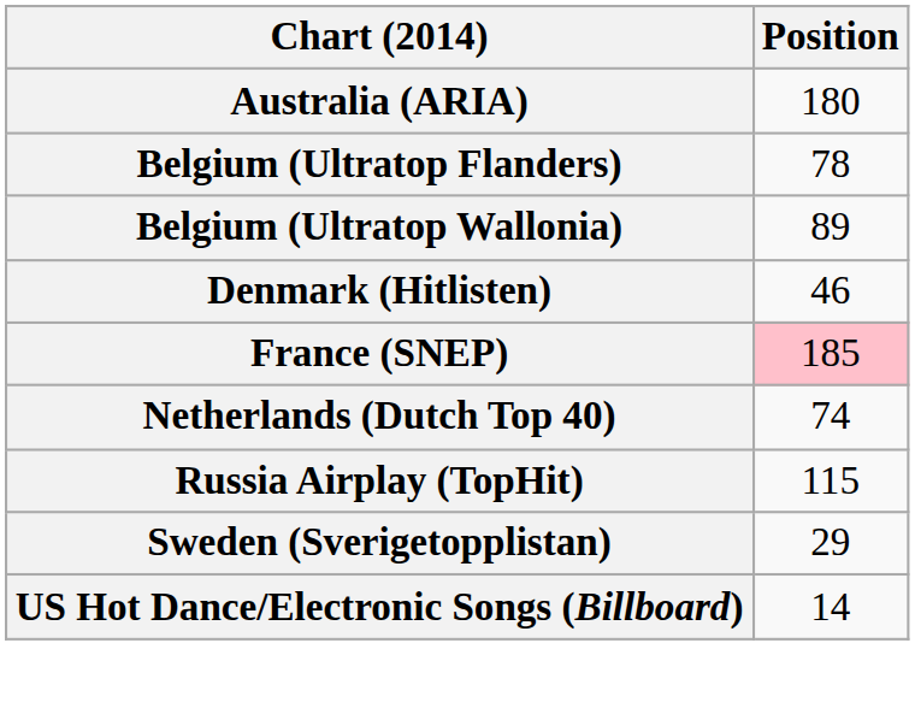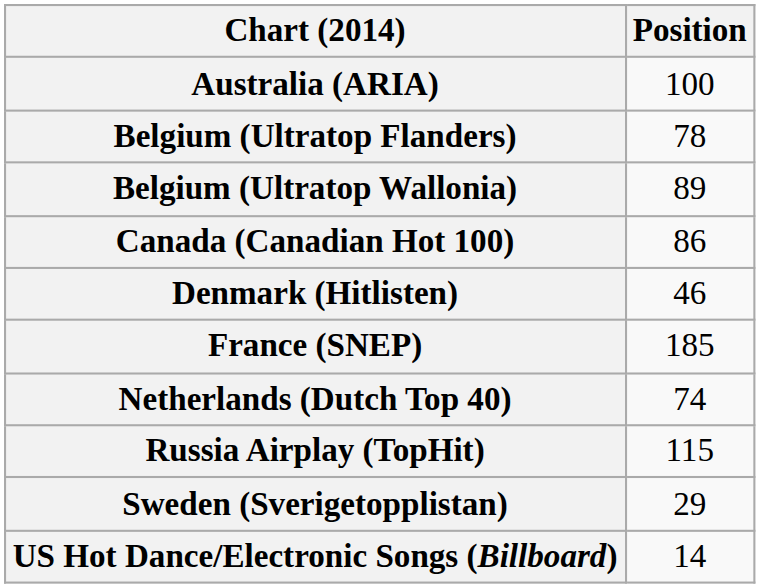 <table class="wikitable sortable plainrowheaders" style="text-align:center;">
 <tr>
 <th scope="col">Chart (2014)</th>
 <th scope="col">Position</th>
 </tr>
 <tr>
 <th scope="row">Australia (ARIA)</th>
-<td>180</td>
+<td>100</td>
 </tr>
 <tr>
 <th scope="row">Belgium (Ultratop Flanders)</th>
 <td>78</td>
 </tr>
 <tr>
 <th scope="row">Belgium (Ultratop Wallonia)</th>
 <td>89</td>
 </tr>
 <tr>
+<th scope="row">Canada (Canadian Hot 100)</th>
+<td>86</td>
+</tr>
+<tr>
 <th scope="row">Denmark (Hitlisten)</th>
 <td>46</td>
 </tr>
 <tr>
 <th scope="row">France (SNEP)</th>
-<td style="background: pink;">185</td>
+<td>185</td>
 </tr>
 <tr>
 <th scope="row">Netherlands (Dutch Top 40)</th>
 <td>74</td>
 </tr>
 <tr>
 <th scope="row">Russia Airplay (TopHit)</th>
 <td style="text-align:center;">115</td>
 </tr>
 <tr>
 <th scope="row">Sweden (Sverigetopplistan)</th>
 <td>29</td>
 </tr>
 <tr>
 <th scope="row">US Hot Dance/Electronic Songs (<em>Billboard</em>)</th>
 <td>14</td>
 </tr>
 </table>
